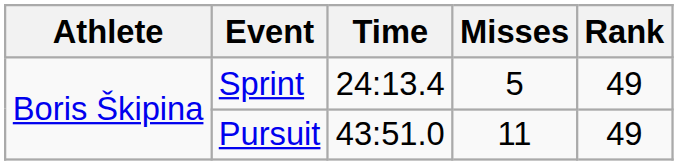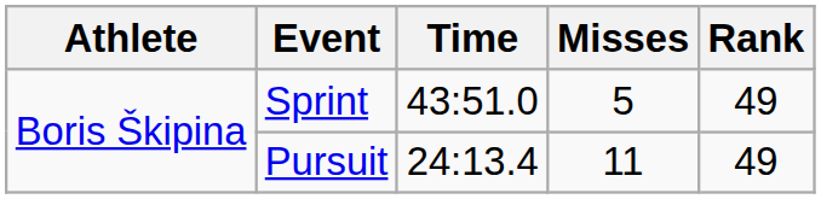 <table class="wikitable" style="font-size:90%">
 <tr>
 <th>Athlete</th>
 <th>Event</th>
 <th>Time</th>
 <th>Misses</th>
 <th>Rank</th>
 </tr>
 <tr align=center>
 <td align=left rowspan=2><a href='#'>Boris Škipina</a></td>
 <td align=left><a href='#'>Sprint</a></td>
-<td>24:13.4</td>
+<td>43:51.0</td>
 <td>5</td>
 <td>49</td>
 </tr>
 <tr align=center>
 <td align=left><a href='#'>Pursuit</a></td>
-<td>43:51.0</td>
+<td>24:13.4</td>
 <td>11</td>
 <td>49</td>
 </tr>
 </table>
